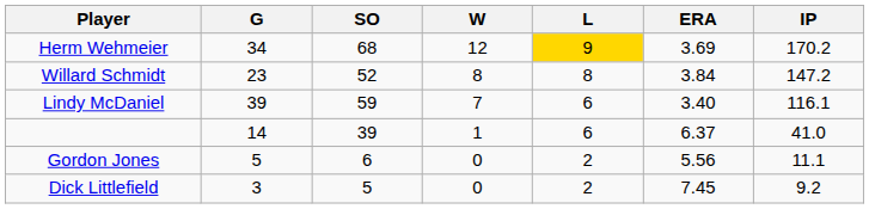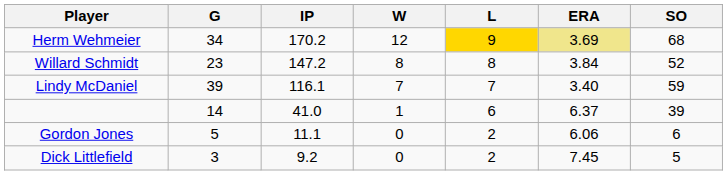 <table class="wikitable sortable">
 <tr>
 <th bgcolor="#DDDDFF" width="16%">Player</th>
 <th bgcolor="#DDDDFF" width="9%">G</th>
-<th bgcolor="#DDDDFF" width="9%">SO</th>
+<th bgcolor="#DDDDFF" width="9%">IP</th>
 <th bgcolor="#DDDDFF" width="9%">W</th>
 <th bgcolor="#DDDDFF" width="9%">L</th>
 <th bgcolor="#DDDDFF" width="9%">ERA</th>
-<th bgcolor="#DDDDFF" width="9%">IP</th>
+<th bgcolor="#DDDDFF" width="9%">SO</th>
 </tr>
 <tr align="center">
 <td><a href='#'>Herm Wehmeier</a></td>
 <td>34</td>
-<td>68</td>
+<td>170.2</td>
 <td>12</td>
 <td style="background: gold;">9</td>
-<td>3.69</td>
-<td>170.2</td>
+<td style="background: khaki;">3.69</td>
+<td>68</td>
 </tr>
 <tr align="center">
 <td><a href='#'>Willard Schmidt</a></td>
 <td>23</td>
-<td>52</td>
+<td>147.2</td>
 <td>8</td>
 <td>8</td>
 <td>3.84</td>
-<td>147.2</td>
+<td>52</td>
 </tr>
 <tr align="center">
 <td><a href='#'>Lindy McDaniel</a></td>
 <td>39</td>
+<td>116.1</td>
+<td>7</td>
+<td>7</td>
+<td>3.40</td>
 <td>59</td>
-<td>7</td>
-<td>6</td>
-<td>3.40</td>
-<td>116.1</td>
 </tr>
 <tr align="center">
 <td></td>
 <td>14</td>
-<td>39</td>
+<td>41.0</td>
 <td>1</td>
 <td>6</td>
 <td>6.37</td>
-<td>41.0</td>
+<td>39</td>
 </tr>
 <tr align="center">
 <td><a href='#'>Gordon Jones</a></td>
 <td>5</td>
-<td>6</td>
+<td>11.1</td>
 <td>0</td>
 <td>2</td>
-<td>5.56</td>
-<td>11.1</td>
+<td>6.06</td>
+<td>6</td>
 </tr>
 <tr align="center">
 <td><a href='#'>Dick Littlefield</a></td>
 <td>3</td>
-<td>5</td>
+<td>9.2</td>
 <td>0</td>
 <td>2</td>
 <td>7.45</td>
-<td>9.2</td>
+<td>5</td>
 </tr>
 </table>
